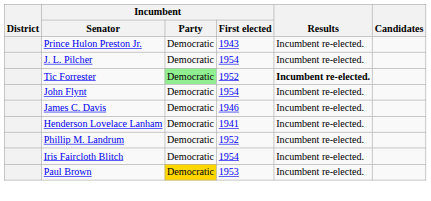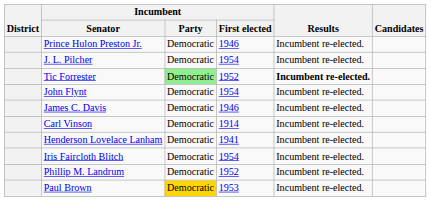 <table class=wikitable>
 <tr valign=bottom>
 <th rowspan=2>District</th>
 <th colspan=3>Incumbent</th>
 <th rowspan=2>Results</th>
 <th rowspan=2>Candidates</th>
 </tr>
 <tr>
 <th>Senator</th>
 <th>Party</th>
 <th>First elected</th>
 </tr>
 <tr>
 <th></th>
 <td><a href='#'>Prince Hulon Preston Jr.</a></td>
 <td>Democratic</td>
-<td><a href='#'>1943</a></td>
+<td><a href='#'>1946</a></td>
 <td>Incumbent re-elected.</td>
 <td nowrap></td>
 </tr>
 <tr>
 <th></th>
 <td><a href='#'>J. L. Pilcher</a></td>
 <td>Democratic</td>
 <td><a href='#'>1954 </a></td>
 <td>Incumbent re-elected.</td>
 <td nowrap></td>
 </tr>
 <tr>
 <th></th>
 <td><a href='#'>Tic Forrester</a></td>
 <td style="background: lightgreen;">Democratic</td>
 <td><a href='#'>1952</a></td>
 <td><strong>Incumbent re-elected.</strong></td>
 <td nowrap></td>
 </tr>
 <tr>
 <th></th>
 <td><a href='#'>John Flynt</a></td>
 <td>Democratic</td>
 <td><a href='#'>1954</a></td>
 <td>Incumbent re-elected.</td>
 <td nowrap></td>
 </tr>
 <tr>
 <th></th>
 <td><a href='#'>James C. Davis</a></td>
 <td>Democratic</td>
 <td><a href='#'>1946</a></td>
 <td>Incumbent re-elected.</td>
 <td nowrap></td>
 </tr>
 <tr>
 <th></th>
+<td><a href='#'>Carl Vinson</a></td>
+<td>Democratic</td>
+<td><a href='#'>1914</a></td>
+<td>Incumbent re-elected.</td>
+<td nowrap></td>
+</tr>
+<tr>
+<th></th>
 <td><a href='#'>Henderson Lovelace Lanham</a></td>
 <td>Democratic</td>
 <td><a href='#'>1941</a></td>
+<td>Incumbent re-elected.</td>
+<td nowrap></td>
+</tr>
+<tr>
+<th></th>
+<td><a href='#'>Iris Faircloth Blitch</a></td>
+<td>Democratic</td>
+<td><a href='#'>1954</a></td>
 <td>Incumbent re-elected.</td>
 <td nowrap></td>
 </tr>
 <tr>
 <th></th>
 <td><a href='#'>Phillip M. Landrum</a></td>
 <td>Democratic</td>
 <td><a href='#'>1952</a></td>
 <td>Incumbent re-elected.</td>
 <td nowrap></td>
 </tr>
 <tr>
 <th></th>
-<td><a href='#'>Iris Faircloth Blitch</a></td>
-<td>Democratic</td>
-<td><a href='#'>1954</a></td>
-<td>Incumbent re-elected.</td>
-<td nowrap></td>
-</tr>
-<tr>
-<th></th>
 <td><a href='#'>Paul Brown</a></td>
 <td style="background: gold;">Democratic</td>
 <td><a href='#'>1953 </a></td>
 <td>Incumbent re-elected.</td>
 <td nowrap></td>
 </tr>
 </table>
